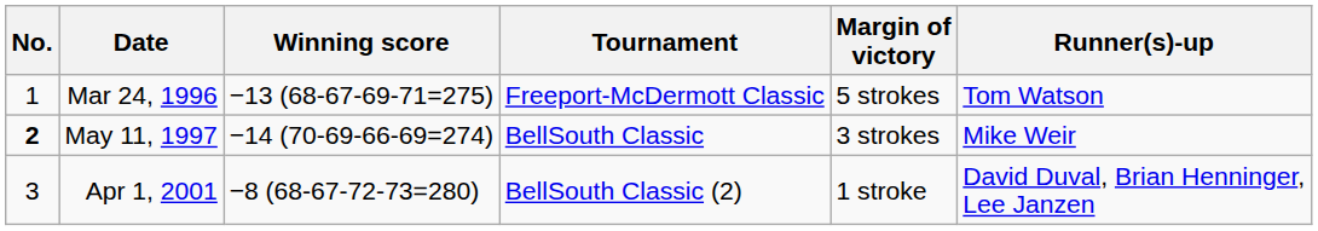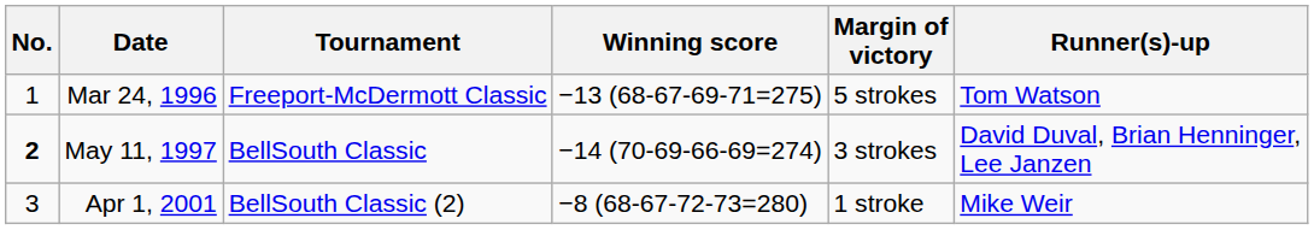 <table class="wikitable" style="font-size:95%;">
 <tr>
 <th>No.</th>
 <th>Date</th>
+<th>Tournament</th>
 <th>Winning score</th>
-<th>Tournament</th>
 <th>Margin of<br>victory</th>
 <th>Runner(s)-up</th>
 </tr>
 <tr>
 <td align=center>1</td>
 <td align=right>Mar 24, <a href='#'>1996</a></td>
+<td><a href='#'>Freeport-McDermott Classic</a></td>
 <td>−13 (68-67-69-71=275)</td>
-<td><a href='#'>Freeport-McDermott Classic</a></td>
 <td>5 strokes</td>
 <td> <a href='#'>Tom Watson</a></td>
 </tr>
 <tr>
 <td align=center><strong>2</strong></td>
 <td align=right>May 11, <a href='#'>1997</a></td>
+<td><a href='#'>BellSouth Classic</a></td>
 <td>−14 (70-69-66-69=274)</td>
-<td><a href='#'>BellSouth Classic</a></td>
 <td>3 strokes</td>
-<td> <a href='#'>Mike Weir</a></td>
+<td> <a href='#'>David Duval</a>,  <a href='#'>Brian Henninger</a>,<br> <a href='#'>Lee Janzen</a></td>
 </tr>
 <tr>
 <td align=center>3</td>
 <td align=right>Apr 1, <a href='#'>2001</a></td>
+<td><a href='#'>BellSouth Classic</a> (2)</td>
 <td>−8 (68-67-72-73=280)</td>
-<td><a href='#'>BellSouth Classic</a> (2)</td>
 <td>1 stroke</td>
-<td> <a href='#'>David Duval</a>,  <a href='#'>Brian Henninger</a>,<br> <a href='#'>Lee Janzen</a></td>
+<td> <a href='#'>Mike Weir</a></td>
 </tr>
 </table>
